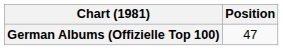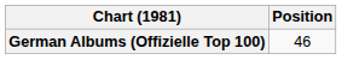 <table class="wikitable plainrowheaders" style="text-align:center">
 <tr>
 <th scope="col">Chart (1981)</th>
 <th scope="col">Position</th>
 </tr>
 <tr>
 <th scope="row">German Albums (Offizielle Top 100)</th>
-<td>47</td>
+<td>46</td>
 </tr>
 </table>
